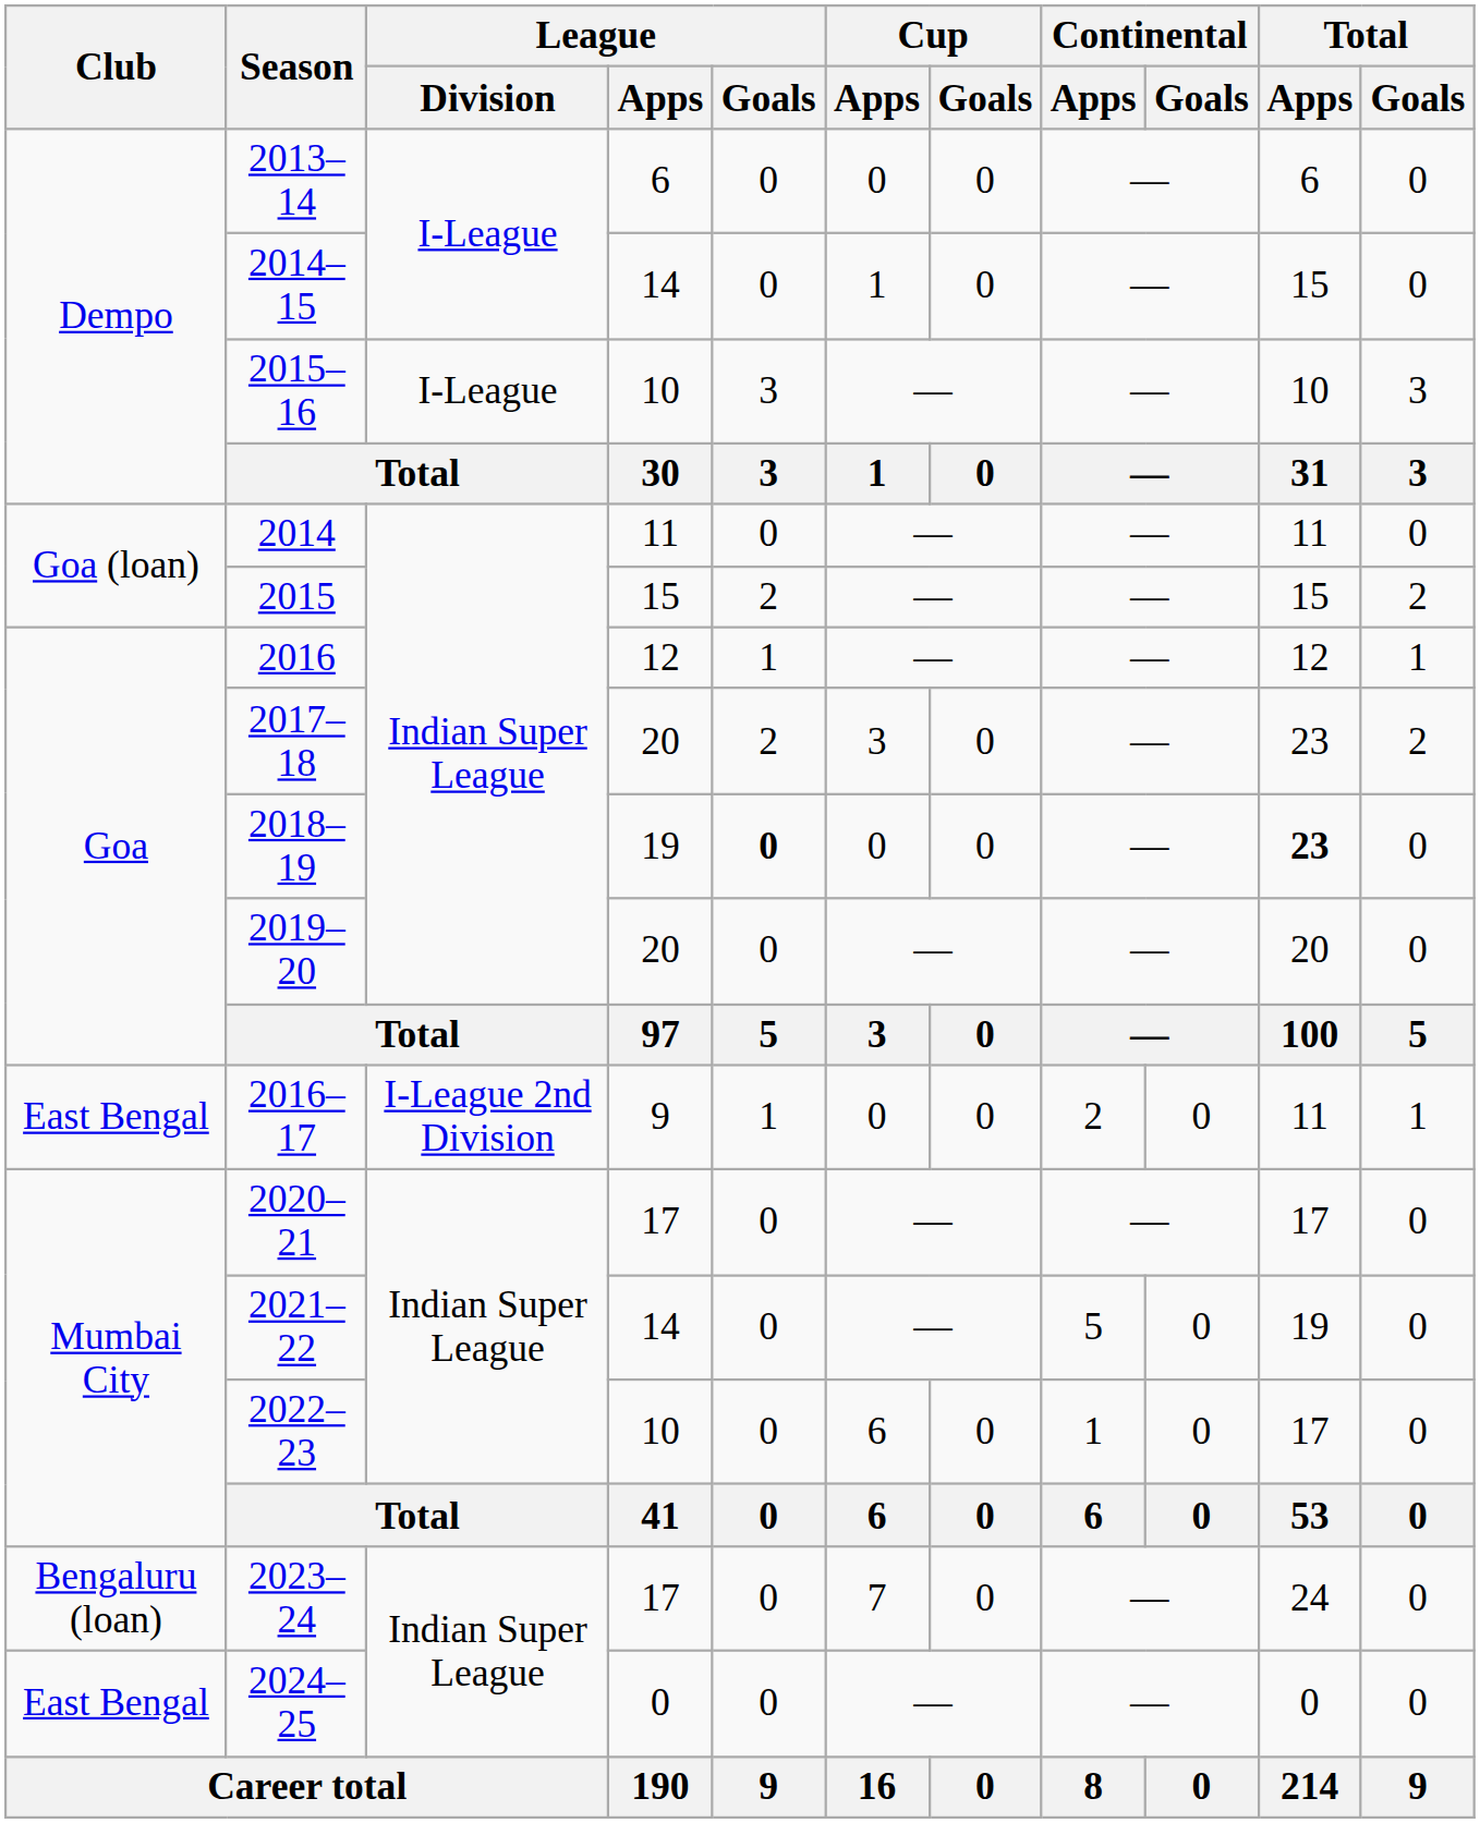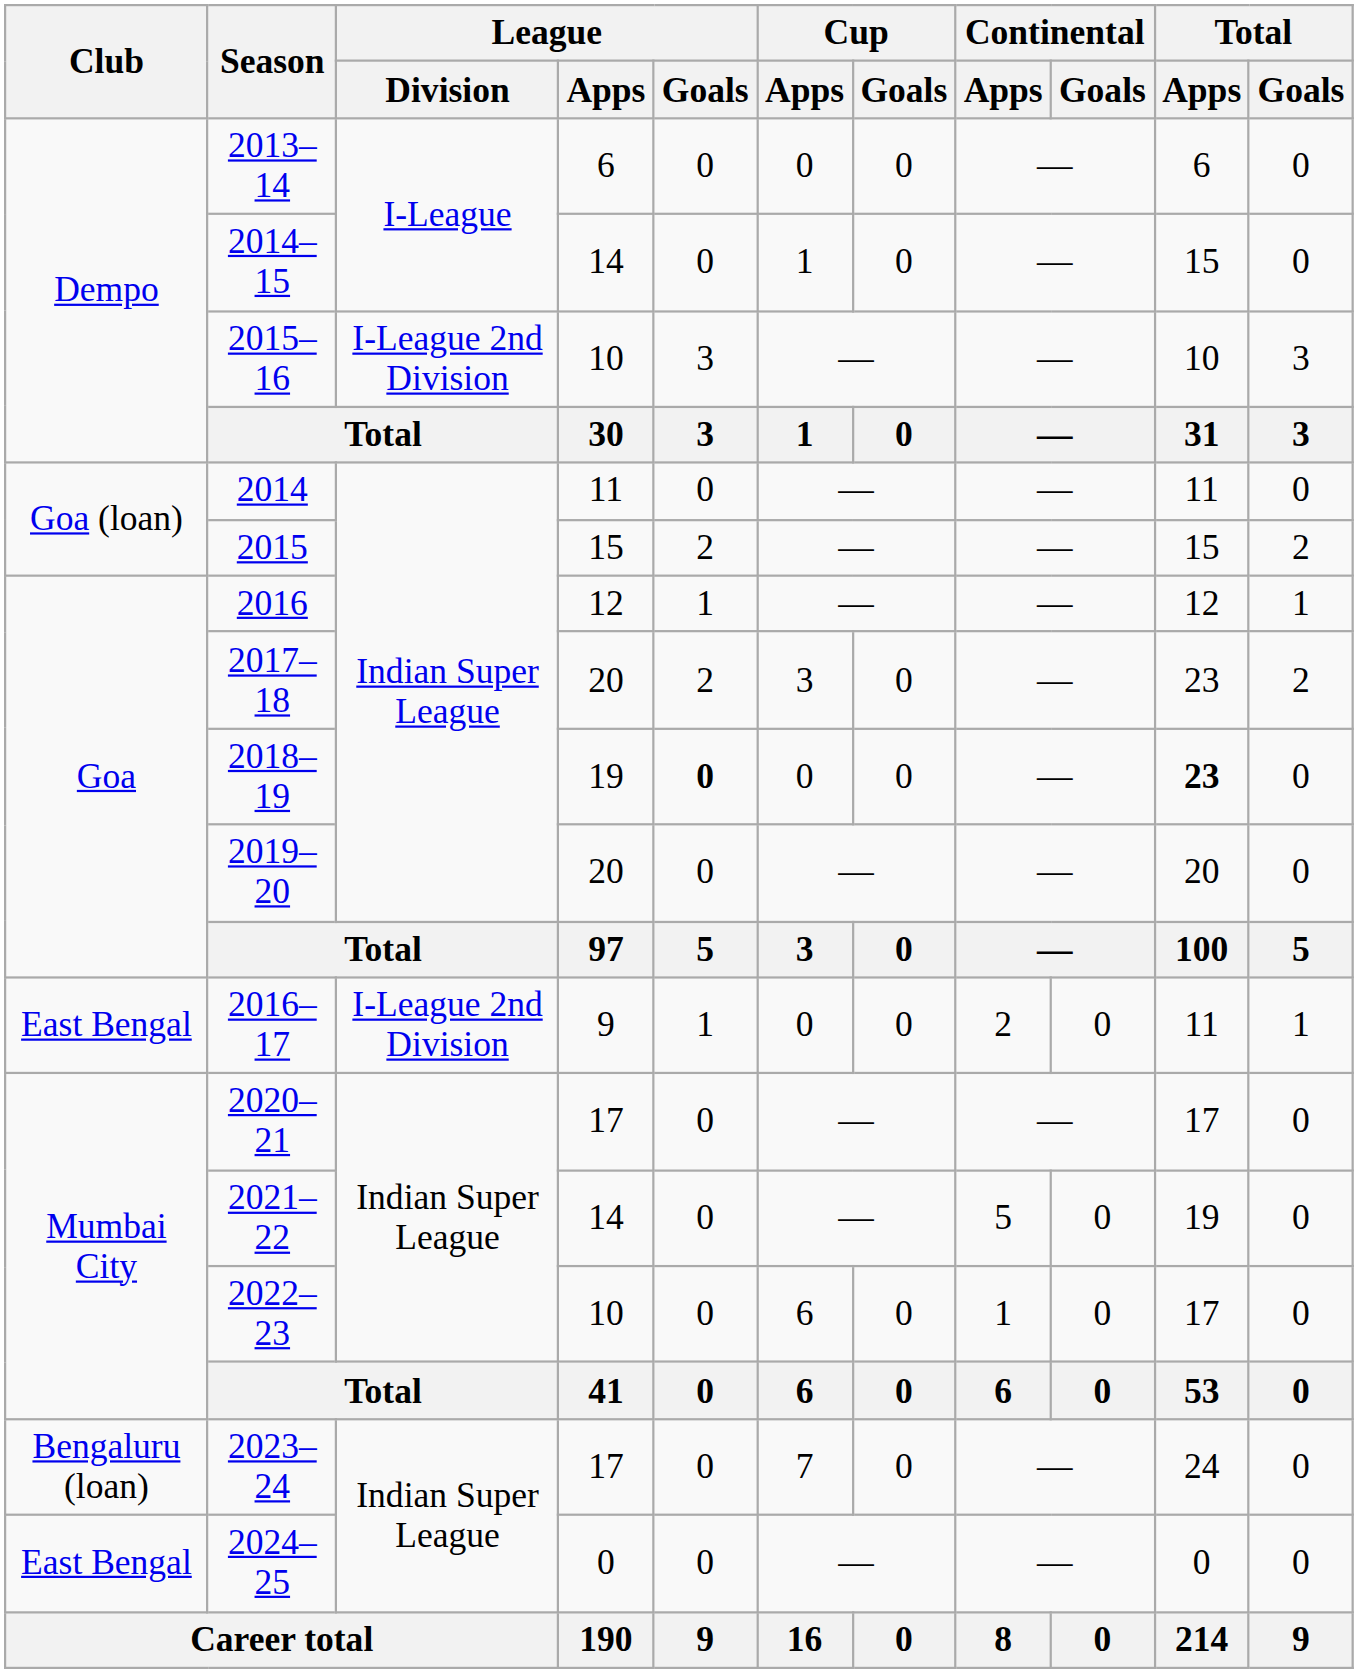 <table class="wikitable" style="text-align: center;">
 <tr>
 <th rowspan="2">Club</th>
 <th rowspan="2">Season</th>
 <th colspan="3">League</th>
 <th colspan="2">Cup</th>
 <th colspan="2">Continental</th>
 <th colspan="2">Total</th>
 </tr>
 <tr>
 <th>Division</th>
 <th>Apps</th>
 <th>Goals</th>
 <th>Apps</th>
 <th>Goals</th>
 <th>Apps</th>
 <th>Goals</th>
 <th>Apps</th>
 <th>Goals</th>
 </tr>
 <tr>
 <td rowspan="4"><a href='#'>Dempo</a></td>
 <td><a href='#'>2013–14</a></td>
 <td rowspan="2"><a href='#'>I-League</a></td>
 <td>6</td>
 <td>0</td>
 <td>0</td>
 <td>0</td>
 <td colspan="2">—</td>
 <td>6</td>
 <td>0</td>
 </tr>
 <tr>
 <td><a href='#'>2014–15</a></td>
 <td>14</td>
 <td>0</td>
 <td>1</td>
 <td>0</td>
 <td colspan="2">—</td>
 <td>15</td>
 <td>0</td>
 </tr>
 <tr>
 <td><a href='#'>2015–16</a></td>
-<td>I-League</td>
+<td><a href='#'>I-League 2nd Division</a></td>
 <td>10</td>
 <td>3</td>
 <td colspan="2">—</td>
 <td colspan="2">—</td>
 <td>10</td>
 <td>3</td>
 </tr>
 <tr>
 <th colspan="2">Total</th>
 <th>30</th>
 <th>3</th>
 <th>1</th>
 <th>0</th>
 <th colspan="2">—</th>
 <th>31</th>
 <th>3</th>
 </tr>
 <tr>
 <td rowspan="2"><a href='#'>Goa</a> (loan)</td>
 <td><a href='#'>2014</a></td>
 <td rowspan="6"><a href='#'>Indian Super League</a></td>
 <td>11</td>
 <td>0</td>
 <td colspan="2">—</td>
 <td colspan="2">—</td>
 <td>11</td>
 <td>0</td>
 </tr>
 <tr>
 <td><a href='#'>2015</a></td>
 <td>15</td>
 <td>2</td>
 <td colspan="2">—</td>
 <td colspan="2">—</td>
 <td>15</td>
 <td>2</td>
 </tr>
 <tr>
 <td rowspan="5"><a href='#'>Goa</a></td>
 <td><a href='#'>2016</a></td>
 <td>12</td>
 <td>1</td>
 <td colspan="2">—</td>
 <td colspan="2">—</td>
 <td>12</td>
 <td>1</td>
 </tr>
 <tr>
 <td><a href='#'>2017–18</a></td>
 <td>20</td>
 <td>2</td>
 <td>3</td>
 <td>0</td>
 <td colspan="2">—</td>
 <td>23</td>
 <td>2</td>
 </tr>
 <tr>
 <td><a href='#'>2018–19</a></td>
 <td>19</td>
 <td><strong>0</strong></td>
 <td>0</td>
 <td>0</td>
 <td colspan="2">—</td>
 <td><strong>23</strong></td>
 <td>0</td>
 </tr>
 <tr>
 <td><a href='#'>2019–20</a></td>
 <td>20</td>
 <td>0</td>
 <td colspan="2">—</td>
 <td colspan="2">—</td>
 <td>20</td>
 <td>0</td>
 </tr>
 <tr>
 <th colspan="2">Total</th>
 <th>97</th>
 <th>5</th>
 <th>3</th>
 <th>0</th>
 <th colspan="2">—</th>
 <th>100</th>
 <th>5</th>
 </tr>
 <tr>
 <td rowspan="1"><a href='#'>East Bengal</a></td>
 <td><a href='#'>2016–17</a></td>
 <td><a href='#'>I-League 2nd Division</a></td>
 <td>9</td>
 <td>1</td>
 <td>0</td>
 <td>0</td>
 <td>2</td>
 <td>0</td>
 <td>11</td>
 <td>1</td>
 </tr>
 <tr>
 <td rowspan="4"><a href='#'>Mumbai City</a></td>
 <td><a href='#'>2020–21</a></td>
 <td rowspan="3">Indian Super League</td>
 <td>17</td>
 <td>0</td>
 <td colspan="2">—</td>
 <td colspan="2">—</td>
 <td>17</td>
 <td>0</td>
 </tr>
 <tr>
 <td><a href='#'>2021–22</a></td>
 <td>14</td>
 <td>0</td>
 <td colspan="2">—</td>
 <td>5</td>
 <td>0</td>
 <td>19</td>
 <td>0</td>
 </tr>
 <tr>
 <td><a href='#'>2022–23</a></td>
 <td>10</td>
 <td>0</td>
 <td>6</td>
 <td>0</td>
 <td>1</td>
 <td>0</td>
 <td>17</td>
 <td>0</td>
 </tr>
 <tr>
 <th colspan="2">Total</th>
 <th>41</th>
 <th>0</th>
 <th>6</th>
 <th>0</th>
 <th>6</th>
 <th>0</th>
 <th>53</th>
 <th>0</th>
 </tr>
 <tr>
 <td rowspan="1"><a href='#'>Bengaluru</a> (loan)</td>
 <td><a href='#'>2023–24</a></td>
 <td rowspan="2">Indian Super League</td>
 <td>17</td>
 <td>0</td>
 <td>7</td>
 <td>0</td>
 <td colspan="2">—</td>
 <td>24</td>
 <td>0</td>
 </tr>
 <tr>
 <td rowspan="1"><a href='#'>East Bengal</a></td>
 <td><a href='#'>2024–25</a></td>
 <td>0</td>
 <td>0</td>
 <td colspan="2">—</td>
 <td colspan="2">—</td>
 <td>0</td>
 <td>0</td>
 </tr>
 <tr>
 <th colspan="3">Career total</th>
 <th>190</th>
 <th>9</th>
 <th>16</th>
 <th>0</th>
 <th>8</th>
 <th>0</th>
 <th>214</th>
 <th>9</th>
 </tr>
 </table>
